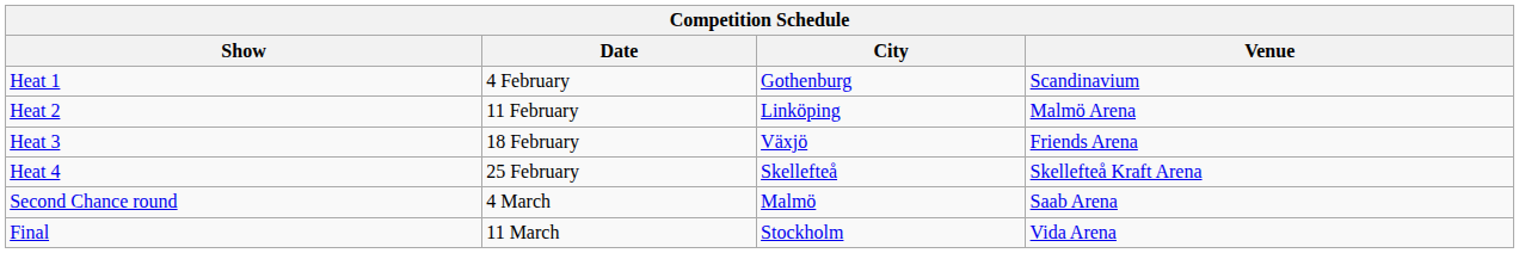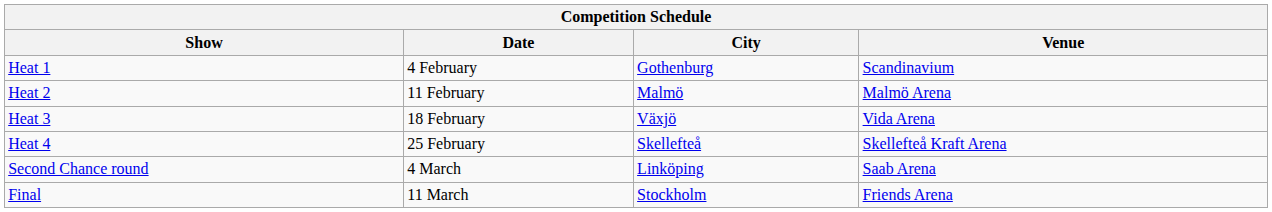 <table class="wikitable" width=100% style="margin: 1em auto 1em auto">
 <tr>
 <th colspan="4"><strong>Competition Schedule</strong></th>
 </tr>
 <tr>
 <th>Show</th>
 <th>Date</th>
 <th>City</th>
 <th>Venue</th>
 </tr>
 <tr>
 <td><a href='#'>Heat 1</a></td>
 <td>4 February</td>
 <td><a href='#'>Gothenburg</a></td>
 <td><a href='#'>Scandinavium</a></td>
 </tr>
 <tr>
 <td><a href='#'>Heat 2</a></td>
 <td>11 February</td>
-<td><a href='#'>Linköping</a></td>
+<td><a href='#'>Malmö</a></td>
 <td><a href='#'>Malmö Arena</a></td>
 </tr>
 <tr>
 <td><a href='#'>Heat 3</a></td>
 <td>18 February</td>
 <td><a href='#'>Växjö</a></td>
-<td><a href='#'>Friends Arena</a></td>
+<td><a href='#'>Vida Arena</a></td>
 </tr>
 <tr>
 <td><a href='#'>Heat 4</a></td>
 <td>25 February</td>
 <td><a href='#'>Skellefteå</a></td>
 <td><a href='#'>Skellefteå Kraft Arena</a></td>
 </tr>
 <tr>
 <td><a href='#'>Second Chance round</a></td>
 <td>4 March</td>
-<td><a href='#'>Malmö</a></td>
+<td><a href='#'>Linköping</a></td>
 <td><a href='#'>Saab Arena</a></td>
 </tr>
 <tr>
 <td><a href='#'>Final</a></td>
 <td>11 March</td>
 <td><a href='#'>Stockholm</a></td>
-<td><a href='#'>Vida Arena</a></td>
+<td><a href='#'>Friends Arena</a></td>
 </tr>
 </table>
